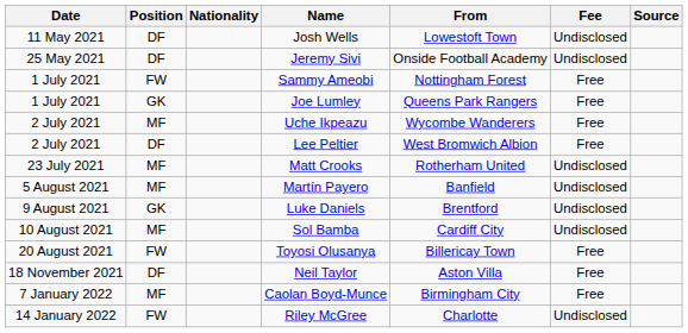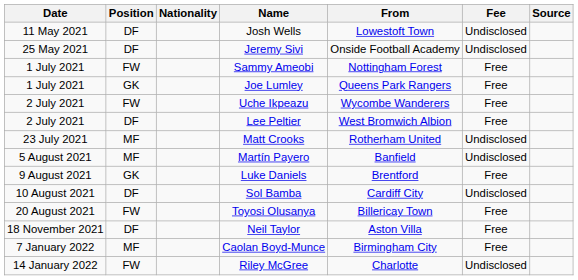 <table class="wikitable" style="text-align:center;">
 <tr>
 <th scope="col">Date</th>
 <th scope="col">Position</th>
 <th scope="col">Nationality</th>
 <th scope="col">Name</th>
 <th scope="col">From</th>
 <th scope="col">Fee</th>
 <th scope="col">Source</th>
 </tr>
 <tr>
 <td>11 May 2021</td>
 <td>DF</td>
 <td></td>
 <td>Josh Wells</td>
 <td><a href='#'>Lowestoft Town</a></td>
 <td>Undisclosed</td>
 <td></td>
 </tr>
 <tr>
 <td>25 May 2021</td>
 <td>DF</td>
 <td></td>
 <td><a href='#'>Jeremy Sivi</a></td>
 <td>Onside Football Academy</td>
 <td>Undisclosed</td>
 <td></td>
 </tr>
 <tr>
 <td>1 July 2021</td>
 <td>FW</td>
 <td></td>
 <td><a href='#'>Sammy Ameobi</a></td>
 <td><a href='#'>Nottingham Forest</a></td>
 <td>Free</td>
 <td></td>
 </tr>
 <tr>
 <td>1 July 2021</td>
 <td>GK</td>
 <td></td>
 <td><a href='#'>Joe Lumley</a></td>
 <td><a href='#'>Queens Park Rangers</a></td>
 <td>Free</td>
 <td></td>
 </tr>
 <tr>
 <td>2 July 2021</td>
-<td>MF</td>
+<td>FW</td>
 <td></td>
 <td><a href='#'>Uche Ikpeazu</a></td>
 <td><a href='#'>Wycombe Wanderers</a></td>
 <td>Free</td>
 <td></td>
 </tr>
 <tr>
 <td>2 July 2021</td>
 <td>DF</td>
 <td></td>
 <td><a href='#'>Lee Peltier</a></td>
 <td><a href='#'>West Bromwich Albion</a></td>
 <td>Free</td>
 <td></td>
 </tr>
 <tr>
 <td>23 July 2021</td>
 <td>MF</td>
 <td></td>
 <td><a href='#'>Matt Crooks</a></td>
 <td><a href='#'>Rotherham United</a></td>
 <td>Undisclosed</td>
 <td></td>
 </tr>
 <tr>
 <td>5 August 2021</td>
 <td>MF</td>
 <td></td>
 <td><a href='#'>Martín Payero</a></td>
 <td><a href='#'>Banfield</a></td>
 <td>Undisclosed</td>
 <td></td>
 </tr>
 <tr>
 <td>9 August 2021</td>
 <td>GK</td>
 <td></td>
 <td><a href='#'>Luke Daniels</a></td>
 <td><a href='#'>Brentford</a></td>
-<td>Undisclosed</td>
+<td>Free</td>
 <td></td>
 </tr>
 <tr>
 <td>10 August 2021</td>
-<td>MF</td>
+<td>DF</td>
 <td></td>
 <td><a href='#'>Sol Bamba</a></td>
 <td><a href='#'>Cardiff City</a></td>
 <td>Undisclosed</td>
 <td></td>
 </tr>
 <tr>
 <td>20 August 2021</td>
 <td>FW</td>
 <td></td>
 <td><a href='#'>Toyosi Olusanya</a></td>
 <td><a href='#'>Billericay Town</a></td>
 <td>Free</td>
 <td></td>
 </tr>
 <tr>
 <td>18 November 2021</td>
 <td>DF</td>
 <td></td>
 <td><a href='#'>Neil Taylor</a></td>
 <td><a href='#'>Aston Villa</a></td>
 <td>Free</td>
 <td></td>
 </tr>
 <tr>
 <td>7 January 2022</td>
 <td>MF</td>
 <td></td>
 <td><a href='#'>Caolan Boyd-Munce</a></td>
 <td><a href='#'>Birmingham City</a></td>
 <td>Free</td>
 <td></td>
 </tr>
 <tr>
 <td>14 January 2022</td>
 <td>FW</td>
 <td></td>
 <td><a href='#'>Riley McGree</a></td>
 <td><a href='#'>Charlotte</a></td>
 <td>Undisclosed</td>
 <td></td>
 </tr>
 </table>
